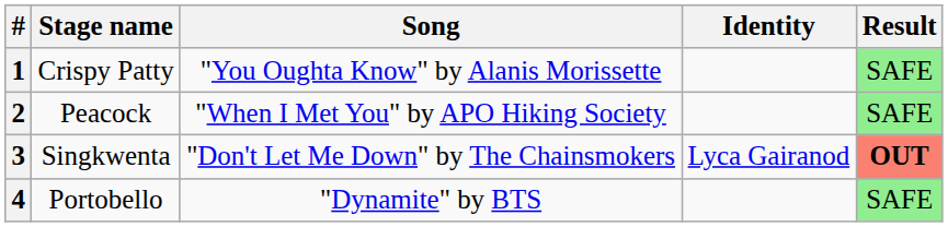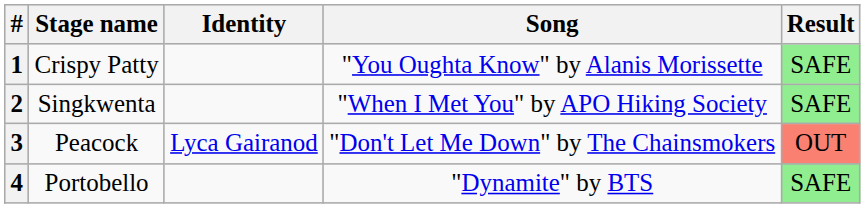 <table class="wikitable" style="text-align: center;">
 <tr>
 <th>#</th>
 <th>Stage name</th>
+<th>Identity</th>
 <th>Song</th>
-<th>Identity</th>
 <th>Result</th>
 </tr>
 <tr>
 <th>1</th>
 <td>Crispy Patty</td>
+<td></td>
 <td>"<a href='#'>You Oughta Know</a>" by <a href='#'>Alanis Morissette</a></td>
-<td></td>
 <td style="background:lightgreen;">SAFE</td>
 </tr>
 <tr>
 <th>2</th>
-<td>Peacock</td>
+<td>Singkwenta</td>
+<td></td>
 <td>"<a href='#'>When I Met You</a>" by <a href='#'>APO Hiking Society</a></td>
-<td></td>
 <td style="background:lightgreen;">SAFE</td>
 </tr>
 <tr>
 <th>3</th>
-<td>Singkwenta</td>
+<td>Peacock</td>
+<td><a href='#'>Lyca Gairanod</a></td>
 <td>"<a href='#'>Don't Let Me Down</a>" by <a href='#'>The Chainsmokers</a></td>
-<td><a href='#'>Lyca Gairanod</a></td>
-<td style="background:salmon;"><strong>OUT</strong></td>
+<td style="background:salmon;">OUT</td>
 </tr>
 <tr>
 <th>4</th>
 <td>Portobello</td>
+<td></td>
 <td>"<a href='#'>Dynamite</a>" by <a href='#'>BTS</a></td>
-<td></td>
 <td style="background:lightgreen;">SAFE</td>
 </tr>
 </table>
